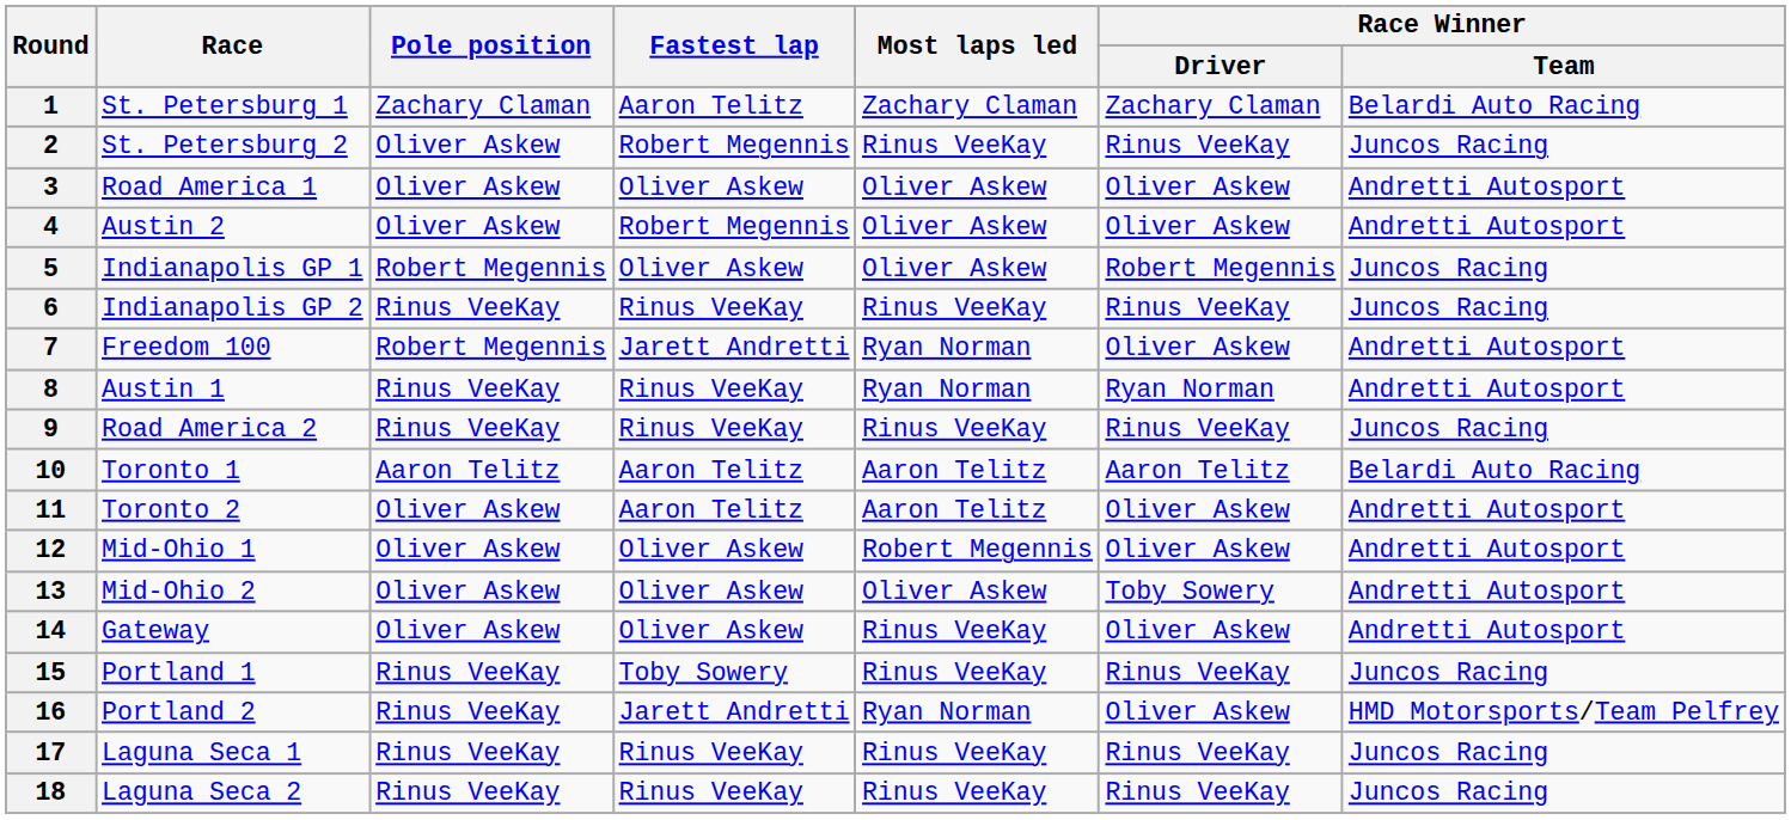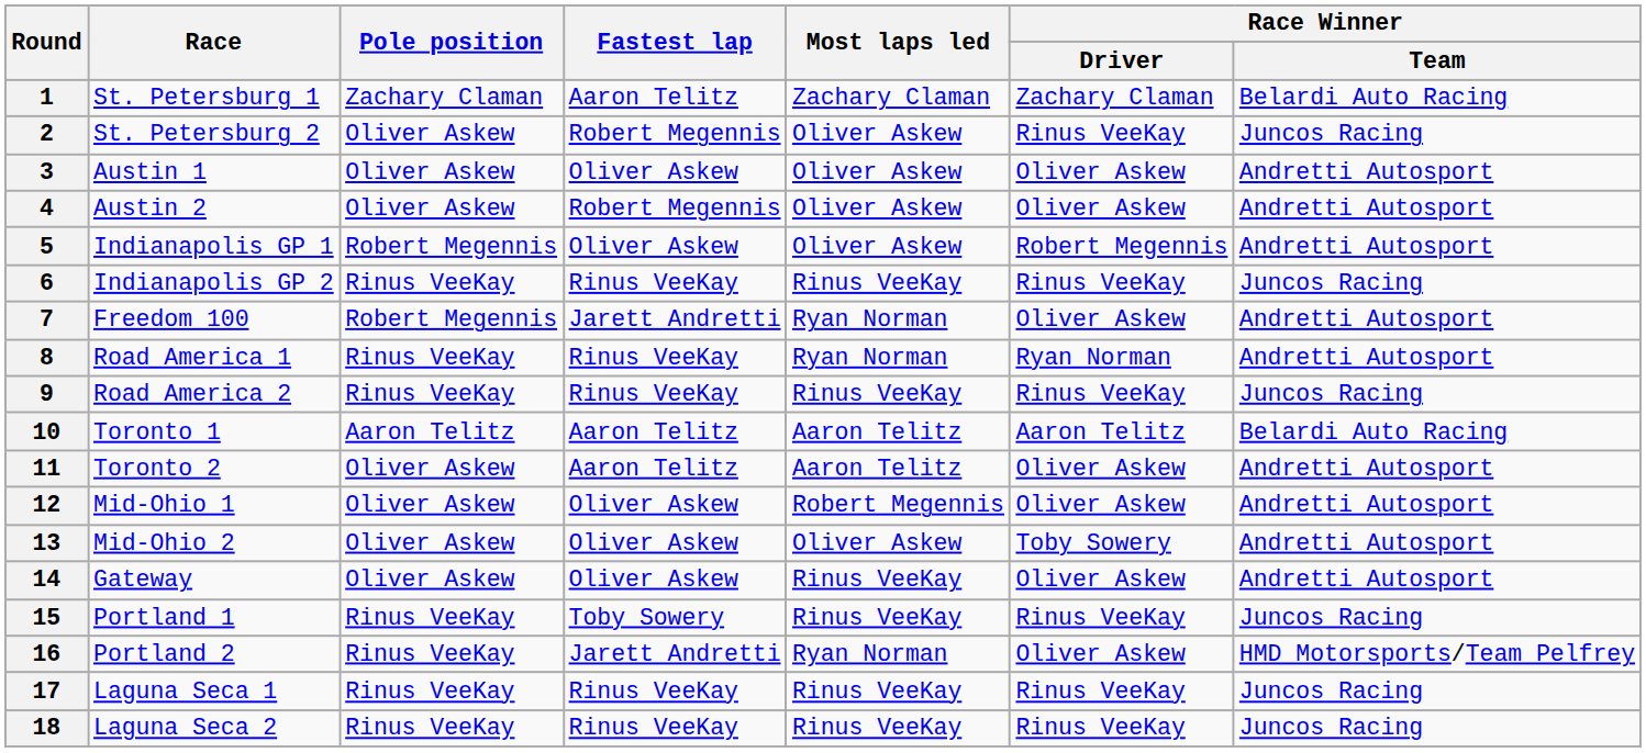 <table class="wikitable" style="font-size: 85%">
 <tr>
 <th rowspan=2>Round</th>
 <th rowspan=2>Race</th>
 <th rowspan=2><a href='#'>Pole position</a></th>
 <th rowspan=2><a href='#'>Fastest lap</a></th>
 <th rowspan=2>Most laps led</th>
 <th colspan=2>Race Winner</th>
 </tr>
 <tr>
 <th>Driver</th>
 <th>Team</th>
 </tr>
 <tr>
 <th>1</th>
 <td><a href='#'>St. Petersburg 1</a></td>
 <td> <a href='#'>Zachary Claman</a></td>
 <td> <a href='#'>Aaron Telitz</a></td>
 <td> <a href='#'>Zachary Claman</a></td>
 <td> <a href='#'>Zachary Claman</a></td>
 <td><a href='#'>Belardi Auto Racing</a></td>
 </tr>
 <tr>
 <th>2</th>
 <td><a href='#'>St. Petersburg 2</a></td>
 <td> <a href='#'>Oliver Askew</a></td>
 <td> <a href='#'>Robert Megennis</a></td>
-<td> <a href='#'>Rinus VeeKay</a></td>
+<td> <a href='#'>Oliver Askew</a></td>
 <td> <a href='#'>Rinus VeeKay</a></td>
 <td><a href='#'>Juncos Racing</a></td>
 </tr>
 <tr>
 <th>3</th>
-<td><a href='#'>Road America 1</a></td>
+<td><a href='#'>Austin 1</a></td>
 <td> <a href='#'>Oliver Askew</a></td>
 <td> <a href='#'>Oliver Askew</a></td>
 <td> <a href='#'>Oliver Askew</a></td>
 <td> <a href='#'>Oliver Askew</a></td>
 <td><a href='#'>Andretti Autosport</a></td>
 </tr>
 <tr>
 <th>4</th>
 <td><a href='#'>Austin 2</a></td>
 <td> <a href='#'>Oliver Askew</a></td>
 <td> <a href='#'>Robert Megennis</a></td>
 <td> <a href='#'>Oliver Askew</a></td>
 <td> <a href='#'>Oliver Askew</a></td>
 <td><a href='#'>Andretti Autosport</a></td>
 </tr>
 <tr>
 <th>5</th>
 <td><a href='#'>Indianapolis GP 1</a></td>
 <td> <a href='#'>Robert Megennis</a></td>
 <td> <a href='#'>Oliver Askew</a></td>
 <td> <a href='#'>Oliver Askew</a></td>
 <td> <a href='#'>Robert Megennis</a></td>
-<td><a href='#'>Juncos Racing</a></td>
+<td><a href='#'>Andretti Autosport</a></td>
 </tr>
 <tr>
 <th>6</th>
 <td><a href='#'>Indianapolis GP 2</a></td>
 <td> <a href='#'>Rinus VeeKay</a></td>
 <td> <a href='#'>Rinus VeeKay</a></td>
 <td> <a href='#'>Rinus VeeKay</a></td>
 <td> <a href='#'>Rinus VeeKay</a></td>
 <td><a href='#'>Juncos Racing</a></td>
 </tr>
 <tr>
 <th>7</th>
 <td><a href='#'>Freedom 100</a></td>
 <td> <a href='#'>Robert Megennis</a></td>
 <td> <a href='#'>Jarett Andretti</a></td>
 <td> <a href='#'>Ryan Norman</a></td>
 <td> <a href='#'>Oliver Askew</a></td>
 <td><a href='#'>Andretti Autosport</a></td>
 </tr>
 <tr>
 <th>8</th>
-<td><a href='#'>Austin 1</a></td>
+<td><a href='#'>Road America 1</a></td>
 <td> <a href='#'>Rinus VeeKay</a></td>
 <td> <a href='#'>Rinus VeeKay</a></td>
 <td> <a href='#'>Ryan Norman</a></td>
 <td> <a href='#'>Ryan Norman</a></td>
 <td><a href='#'>Andretti Autosport</a></td>
 </tr>
 <tr>
 <th>9</th>
 <td><a href='#'>Road America 2</a></td>
 <td> <a href='#'>Rinus VeeKay</a></td>
 <td> <a href='#'>Rinus VeeKay</a></td>
 <td> <a href='#'>Rinus VeeKay</a></td>
 <td> <a href='#'>Rinus VeeKay</a></td>
 <td><a href='#'>Juncos Racing</a></td>
 </tr>
 <tr>
 <th>10</th>
 <td><a href='#'>Toronto 1</a></td>
 <td> <a href='#'>Aaron Telitz</a></td>
 <td> <a href='#'>Aaron Telitz</a></td>
 <td> <a href='#'>Aaron Telitz</a></td>
 <td> <a href='#'>Aaron Telitz</a></td>
 <td><a href='#'>Belardi Auto Racing</a></td>
 </tr>
 <tr>
 <th>11</th>
 <td><a href='#'>Toronto 2</a></td>
 <td> <a href='#'>Oliver Askew</a></td>
 <td> <a href='#'>Aaron Telitz</a></td>
 <td> <a href='#'>Aaron Telitz</a></td>
 <td> <a href='#'>Oliver Askew</a></td>
 <td><a href='#'>Andretti Autosport</a></td>
 </tr>
 <tr>
 <th>12</th>
 <td><a href='#'>Mid-Ohio 1</a></td>
 <td> <a href='#'>Oliver Askew</a></td>
 <td> <a href='#'>Oliver Askew</a></td>
 <td> <a href='#'>Robert Megennis</a></td>
 <td> <a href='#'>Oliver Askew</a></td>
 <td><a href='#'>Andretti Autosport</a></td>
 </tr>
 <tr>
 <th>13</th>
 <td><a href='#'>Mid-Ohio 2</a></td>
 <td> <a href='#'>Oliver Askew</a></td>
 <td> <a href='#'>Oliver Askew</a></td>
 <td> <a href='#'>Oliver Askew</a></td>
 <td> <a href='#'>Toby Sowery</a></td>
 <td><a href='#'>Andretti Autosport</a></td>
 </tr>
 <tr>
 <th>14</th>
 <td><a href='#'>Gateway</a></td>
 <td> <a href='#'>Oliver Askew</a></td>
 <td> <a href='#'>Oliver Askew</a></td>
 <td> <a href='#'>Rinus VeeKay</a></td>
 <td> <a href='#'>Oliver Askew</a></td>
 <td><a href='#'>Andretti Autosport</a></td>
 </tr>
 <tr>
 <th>15</th>
 <td><a href='#'>Portland 1</a></td>
 <td> <a href='#'>Rinus VeeKay</a></td>
 <td> <a href='#'>Toby Sowery</a></td>
 <td> <a href='#'>Rinus VeeKay</a></td>
 <td> <a href='#'>Rinus VeeKay</a></td>
 <td><a href='#'>Juncos Racing</a></td>
 </tr>
 <tr>
 <th>16</th>
 <td><a href='#'>Portland 2</a></td>
 <td> <a href='#'>Rinus VeeKay</a></td>
 <td> <a href='#'>Jarett Andretti</a></td>
 <td> <a href='#'>Ryan Norman</a></td>
 <td> <a href='#'>Oliver Askew</a></td>
 <td><a href='#'>HMD Motorsports</a>/<a href='#'>Team Pelfrey</a></td>
 </tr>
 <tr>
 <th>17</th>
 <td><a href='#'>Laguna Seca 1</a></td>
 <td> <a href='#'>Rinus VeeKay</a></td>
 <td> <a href='#'>Rinus VeeKay</a></td>
 <td> <a href='#'>Rinus VeeKay</a></td>
 <td> <a href='#'>Rinus VeeKay</a></td>
 <td><a href='#'>Juncos Racing</a></td>
 </tr>
 <tr>
 <th>18</th>
 <td><a href='#'>Laguna Seca 2</a></td>
 <td> <a href='#'>Rinus VeeKay</a></td>
 <td> <a href='#'>Rinus VeeKay</a></td>
 <td> <a href='#'>Rinus VeeKay</a></td>
 <td> <a href='#'>Rinus VeeKay</a></td>
 <td><a href='#'>Juncos Racing</a></td>
 </tr>
 </table>
